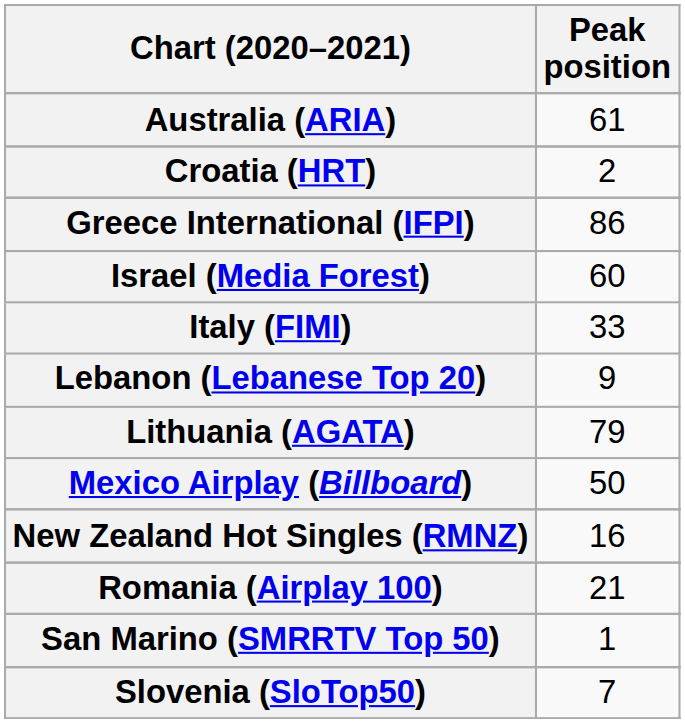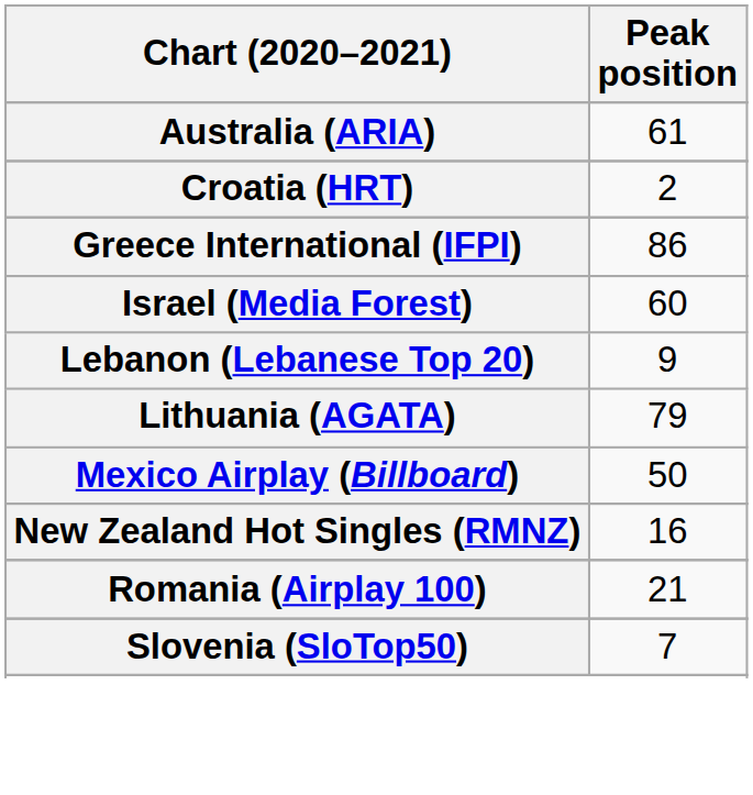 <table class="wikitable sortable plainrowheaders" style="text-align:center">
 <tr>
 <th scope="col">Chart (2020–2021)</th>
 <th scope="col">Peak<br>position</th>
 </tr>
 <tr>
 </tr>
 <tr>
 <th scope="row">Australia (<a href='#'>ARIA</a>)</th>
 <td>61</td>
 </tr>
 <tr>
 </tr>
 <tr>
 </tr>
 <tr>
 </tr>
 <tr>
 </tr>
 <tr>
 <th scope="row">Croatia (<a href='#'>HRT</a>)</th>
 <td>2</td>
 </tr>
 <tr>
 </tr>
 <tr>
 </tr>
 <tr>
 </tr>
 <tr>
 </tr>
 <tr>
 </tr>
 <tr>
 </tr>
 <tr>
 <th scope="row">Greece International (<a href='#'>IFPI</a>)</th>
 <td>86</td>
 </tr>
 <tr>
 </tr>
 <tr>
 </tr>
 <tr>
 </tr>
 <tr>
 </tr>
 <tr>
 <th scope="row">Israel (<a href='#'>Media Forest</a>)</th>
 <td>60</td>
 </tr>
 <tr>
-<th scope="row">Italy (<a href='#'>FIMI</a>)</th>
-<td>33</td>
-</tr>
-<tr>
 <th scope="row">Lebanon (<a href='#'>Lebanese Top 20</a>)</th>
 <td>9</td>
 </tr>
 <tr>
 <th scope="row">Lithuania (<a href='#'>AGATA</a>)</th>
 <td>79</td>
 </tr>
 <tr>
 <th scope="row"><a href='#'>Mexico Airplay</a> (<em><a href='#'>Billboard</a></em>)</th>
 <td>50</td>
 </tr>
 <tr>
 </tr>
 <tr>
 </tr>
 <tr>
 <th scope="row">New Zealand Hot Singles (<a href='#'>RMNZ</a>)</th>
 <td>16</td>
 </tr>
 <tr>
 </tr>
 <tr>
 <th scope="row">Romania (<a href='#'>Airplay 100</a>)</th>
 <td>21</td>
 </tr>
 <tr>
 </tr>
 <tr>
-<th scope="row">San Marino (<a href='#'>SMRRTV Top 50</a>)</th>
-<td>1</td>
-</tr>
-<tr>
 </tr>
 <tr>
 </tr>
 <tr>
 </tr>
 <tr>
 <th scope="row">Slovenia (<a href='#'>SloTop50</a>)</th>
 <td>7</td>
 </tr>
 <tr>
 </tr>
 <tr>
 </tr>
 <tr>
 </tr>
 <tr>
 </tr>
 </table>
